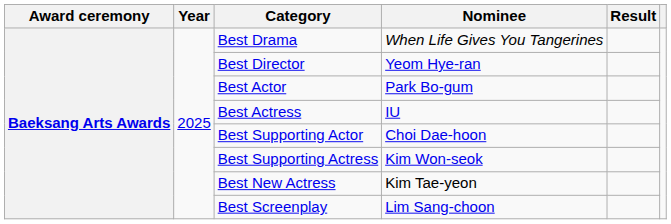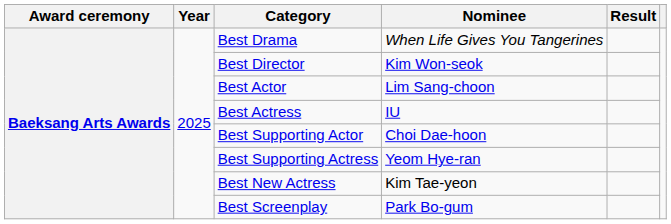 <table class="wikitable plainrowheaders sortable">
 <tr>
 <th scope="col">Award ceremony</th>
 <th scope="col">Year</th>
 <th scope="col">Category</th>
 <th scope="col">Nominee</th>
 <th scope="col">Result</th>
 <th scope="col" class="unsortable"></th>
 </tr>
 <tr>
 <th scope="row" rowspan="8"><a href='#'>Baeksang Arts Awards</a></th>
 <td rowspan="8" style="text-align:center"><a href='#'>2025</a></td>
 <td><a href='#'>Best Drama</a></td>
 <td><em>When Life Gives You Tangerines</em></td>
 <td></td>
 <td rowspan="8" style="text-align:center"></td>
 </tr>
 <tr>
 <td><a href='#'>Best Director</a></td>
-<td><a href='#'>Yeom Hye-ran</a></td>
+<td><a href='#'>Kim Won-seok</a></td>
 <td></td>
 </tr>
 <tr>
 <td><a href='#'>Best Actor</a></td>
-<td><a href='#'>Park Bo-gum</a></td>
+<td><a href='#'>Lim Sang-choon</a></td>
 <td></td>
 </tr>
 <tr>
 <td><a href='#'>Best Actress</a></td>
 <td><a href='#'>IU</a></td>
 <td></td>
 </tr>
 <tr>
 <td><a href='#'>Best Supporting Actor</a></td>
 <td><a href='#'>Choi Dae-hoon</a></td>
 <td></td>
 </tr>
 <tr>
 <td><a href='#'>Best Supporting Actress</a></td>
-<td><a href='#'>Kim Won-seok</a></td>
+<td><a href='#'>Yeom Hye-ran</a></td>
 <td></td>
 </tr>
 <tr>
 <td><a href='#'>Best New Actress</a></td>
 <td>Kim Tae-yeon</td>
 <td></td>
 </tr>
 <tr>
 <td><a href='#'>Best Screenplay</a></td>
-<td><a href='#'>Lim Sang-choon</a></td>
+<td><a href='#'>Park Bo-gum</a></td>
 <td></td>
 </tr>
 </table>
